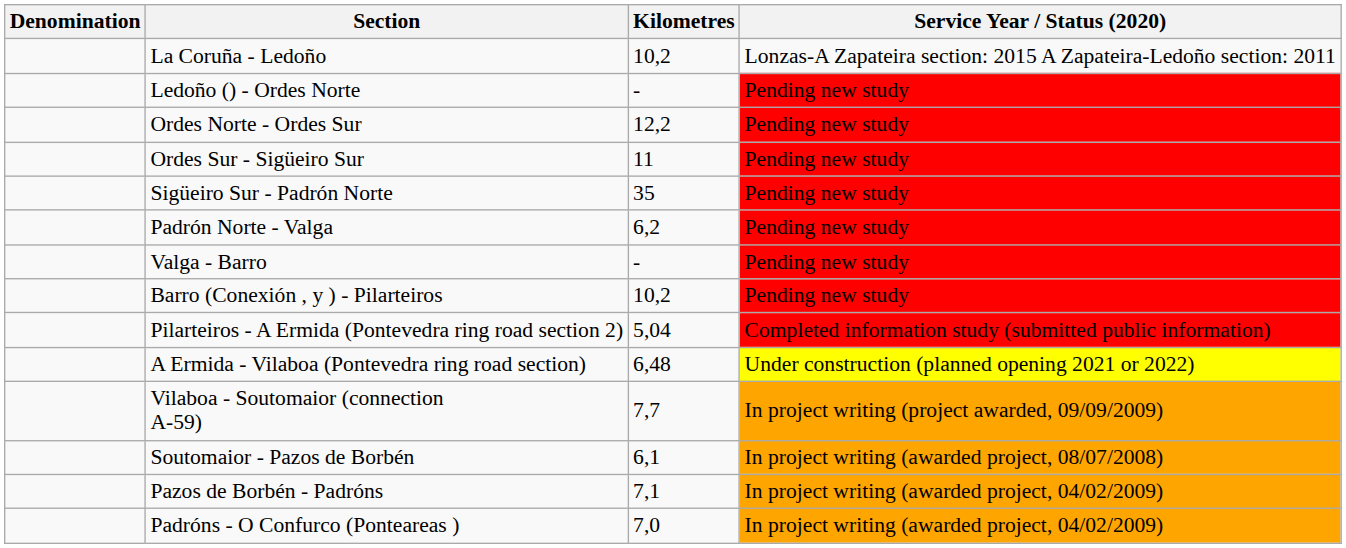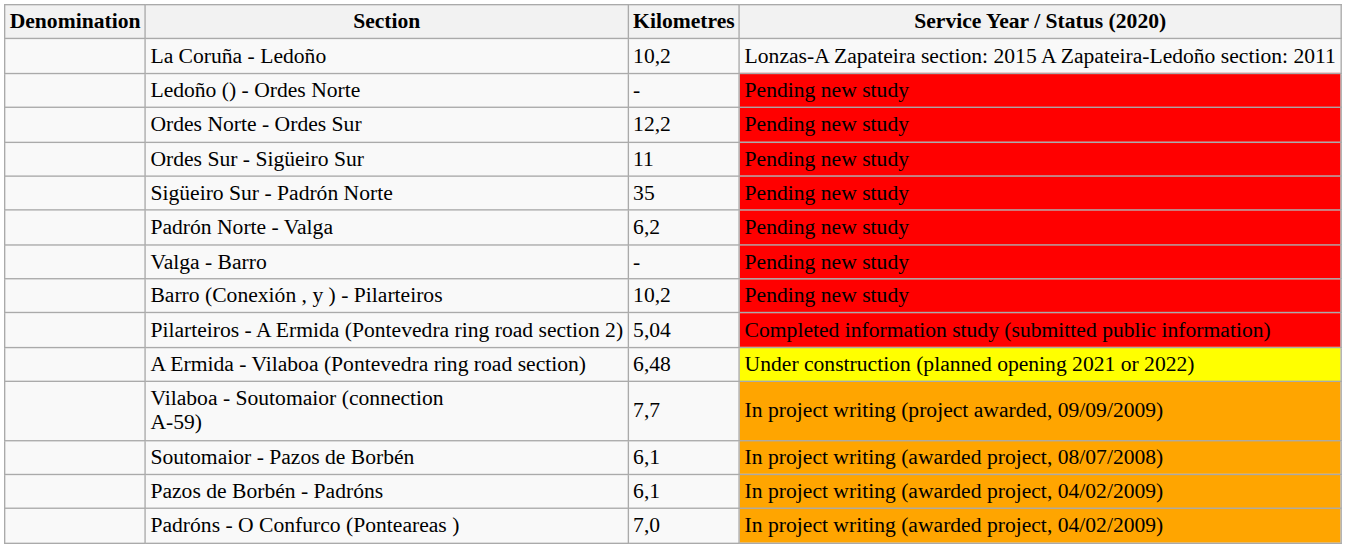 <table class="wikitable">
 <tr>
 <th>Denomination</th>
 <th>Section</th>
 <th>Kilometres</th>
 <th>Service Year / Status (2020)</th>
 </tr>
 <tr>
 <td></td>
 <td>La Coruña - Ledoño</td>
 <td>10,2</td>
 <td>Lonzas-A Zapateira section: 2015 A Zapateira-Ledoño section: 2011</td>
 </tr>
 <tr>
 <td></td>
 <td>Ledoño () - Ordes Norte</td>
 <td>-</td>
 <td bgcolor="red">Pending new study</td>
 </tr>
 <tr>
 <td></td>
 <td>Ordes Norte - Ordes Sur</td>
 <td>12,2</td>
 <td bgcolor="red">Pending new study</td>
 </tr>
 <tr>
 <td></td>
 <td>Ordes Sur - Sigüeiro Sur</td>
 <td>11</td>
 <td bgcolor="red">Pending new study</td>
 </tr>
 <tr>
 <td></td>
 <td>Sigüeiro Sur - Padrón Norte</td>
 <td>35</td>
 <td bgcolor="red">Pending new study</td>
 </tr>
 <tr>
 <td></td>
 <td>Padrón Norte - Valga</td>
 <td>6,2</td>
 <td bgcolor="red">Pending new study</td>
 </tr>
 <tr>
 <td></td>
 <td>Valga - Barro</td>
 <td>-</td>
 <td bgcolor="red">Pending new study</td>
 </tr>
 <tr>
 <td></td>
 <td>Barro (Conexión ,   y ) - Pilarteiros</td>
 <td>10,2</td>
 <td bgcolor="red">Pending new study</td>
 </tr>
 <tr>
 <td></td>
 <td>Pilarteiros - A Ermida (Pontevedra ring road section 2)</td>
 <td>5,04</td>
 <td bgcolor="red">Completed information study (submitted public information) </td>
 </tr>
 <tr>
 <td></td>
 <td>A Ermida - Vilaboa (Pontevedra ring road section)</td>
 <td>6,48</td>
 <td bgcolor="yellow">Under construction (planned opening 2021 or 2022)</td>
 </tr>
 <tr>
 <td></td>
 <td>Vilaboa - Soutomaior (connection<br>A-59)</td>
 <td>7,7</td>
 <td bgcolor="orange">In project writing (project awarded, 09/09/2009)</td>
 </tr>
 <tr>
 <td></td>
 <td>Soutomaior - Pazos de Borbén</td>
 <td>6,1</td>
 <td bgcolor="orange">In project writing (awarded project, 08/07/2008)</td>
 </tr>
 <tr>
 <td></td>
 <td>Pazos de Borbén - Padróns</td>
-<td>7,1</td>
+<td>6,1</td>
 <td bgcolor="orange">In project writing (awarded project, 04/02/2009)</td>
 </tr>
 <tr>
 <td></td>
 <td>Padróns - O Confurco (Ponteareas )</td>
 <td>7,0</td>
 <td bgcolor="orange">In project writing (awarded project, 04/02/2009)</td>
 </tr>
 </table>
